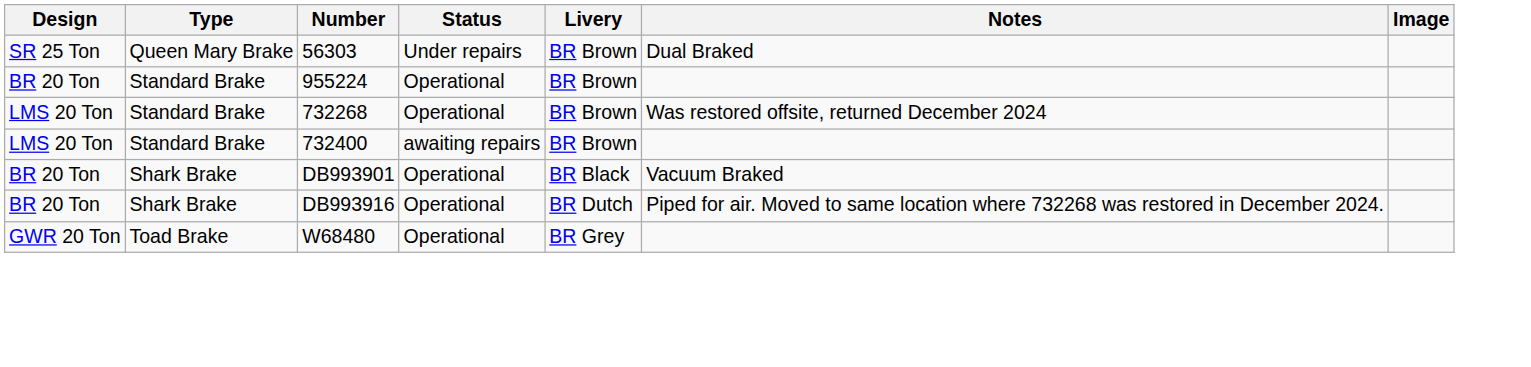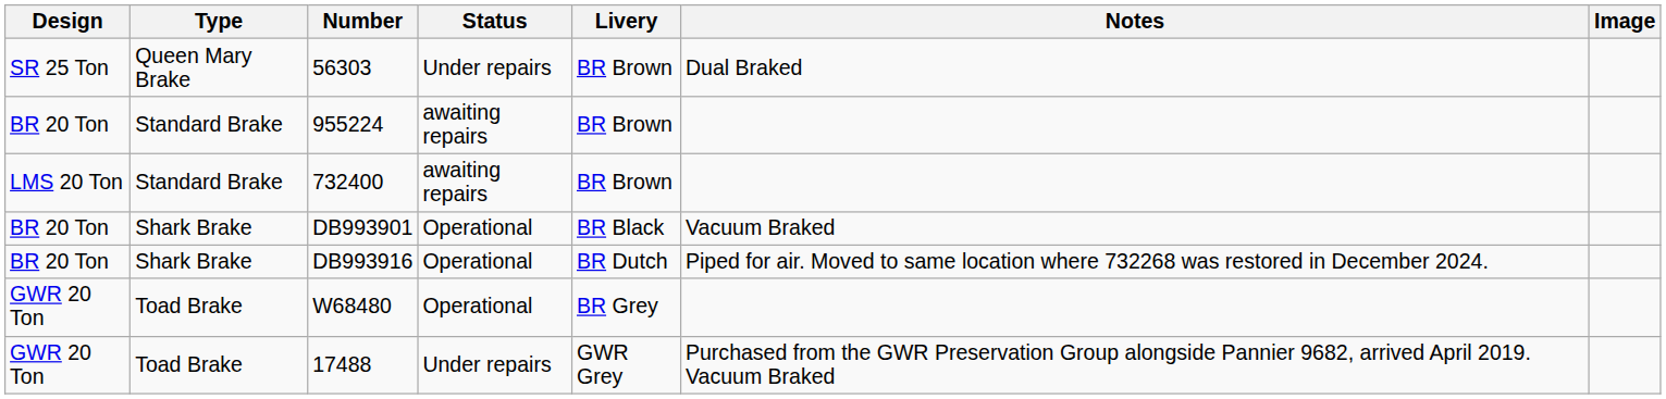 <table class="wikitable">
 <tr>
 <th>Design</th>
 <th>Type</th>
 <th>Number</th>
 <th>Status</th>
 <th>Livery</th>
 <th>Notes</th>
 <th>Image</th>
 </tr>
 <tr>
 <td><a href='#'>SR</a> 25 Ton</td>
 <td>Queen Mary Brake</td>
 <td>56303</td>
 <td>Under repairs</td>
 <td><a href='#'>BR</a> Brown</td>
 <td>Dual Braked</td>
 <td></td>
 </tr>
 <tr>
 <td><a href='#'>BR</a> 20 Ton</td>
 <td>Standard Brake</td>
 <td>955224</td>
-<td>Operational</td>
+<td>awaiting repairs</td>
 <td><a href='#'>BR</a> Brown</td>
-<td></td>
-</tr>
-<tr>
-<td><a href='#'>LMS</a> 20 Ton</td>
-<td>Standard Brake</td>
-<td>732268</td>
-<td>Operational</td>
-<td><a href='#'>BR</a> Brown</td>
-<td>Was restored offsite, returned December 2024</td>
 <td></td>
 </tr>
 <tr>
 <td><a href='#'>LMS</a> 20 Ton</td>
 <td>Standard Brake</td>
 <td>732400</td>
 <td>awaiting repairs</td>
 <td><a href='#'>BR</a> Brown</td>
 <td></td>
 <td></td>
 </tr>
 <tr>
 <td><a href='#'>BR</a> 20 Ton</td>
 <td>Shark Brake</td>
 <td>DB993901</td>
 <td>Operational</td>
 <td><a href='#'>BR</a> Black</td>
 <td>Vacuum Braked</td>
 <td></td>
 </tr>
 <tr>
 <td><a href='#'>BR</a> 20 Ton</td>
 <td>Shark Brake</td>
 <td>DB993916</td>
 <td>Operational</td>
 <td><a href='#'>BR</a> Dutch</td>
 <td>Piped for air. Moved to same location where 732268 was restored in December 2024.</td>
 <td></td>
 </tr>
 <tr>
 <td><a href='#'>GWR</a> 20 Ton</td>
 <td>Toad Brake</td>
 <td>W68480</td>
 <td>Operational</td>
 <td><a href='#'>BR</a> Grey</td>
 <td></td>
 <td></td>
 </tr>
+<tr>
+<td><a href='#'>GWR</a> 20 Ton</td>
+<td>Toad Brake</td>
+<td>17488</td>
+<td>Under repairs</td>
+<td>GWR Grey</td>
+<td>Purchased from the GWR Preservation Group alongside Pannier 9682, arrived April 2019. Vacuum Braked</td>
+<td></td>
+</tr>
 </table>
